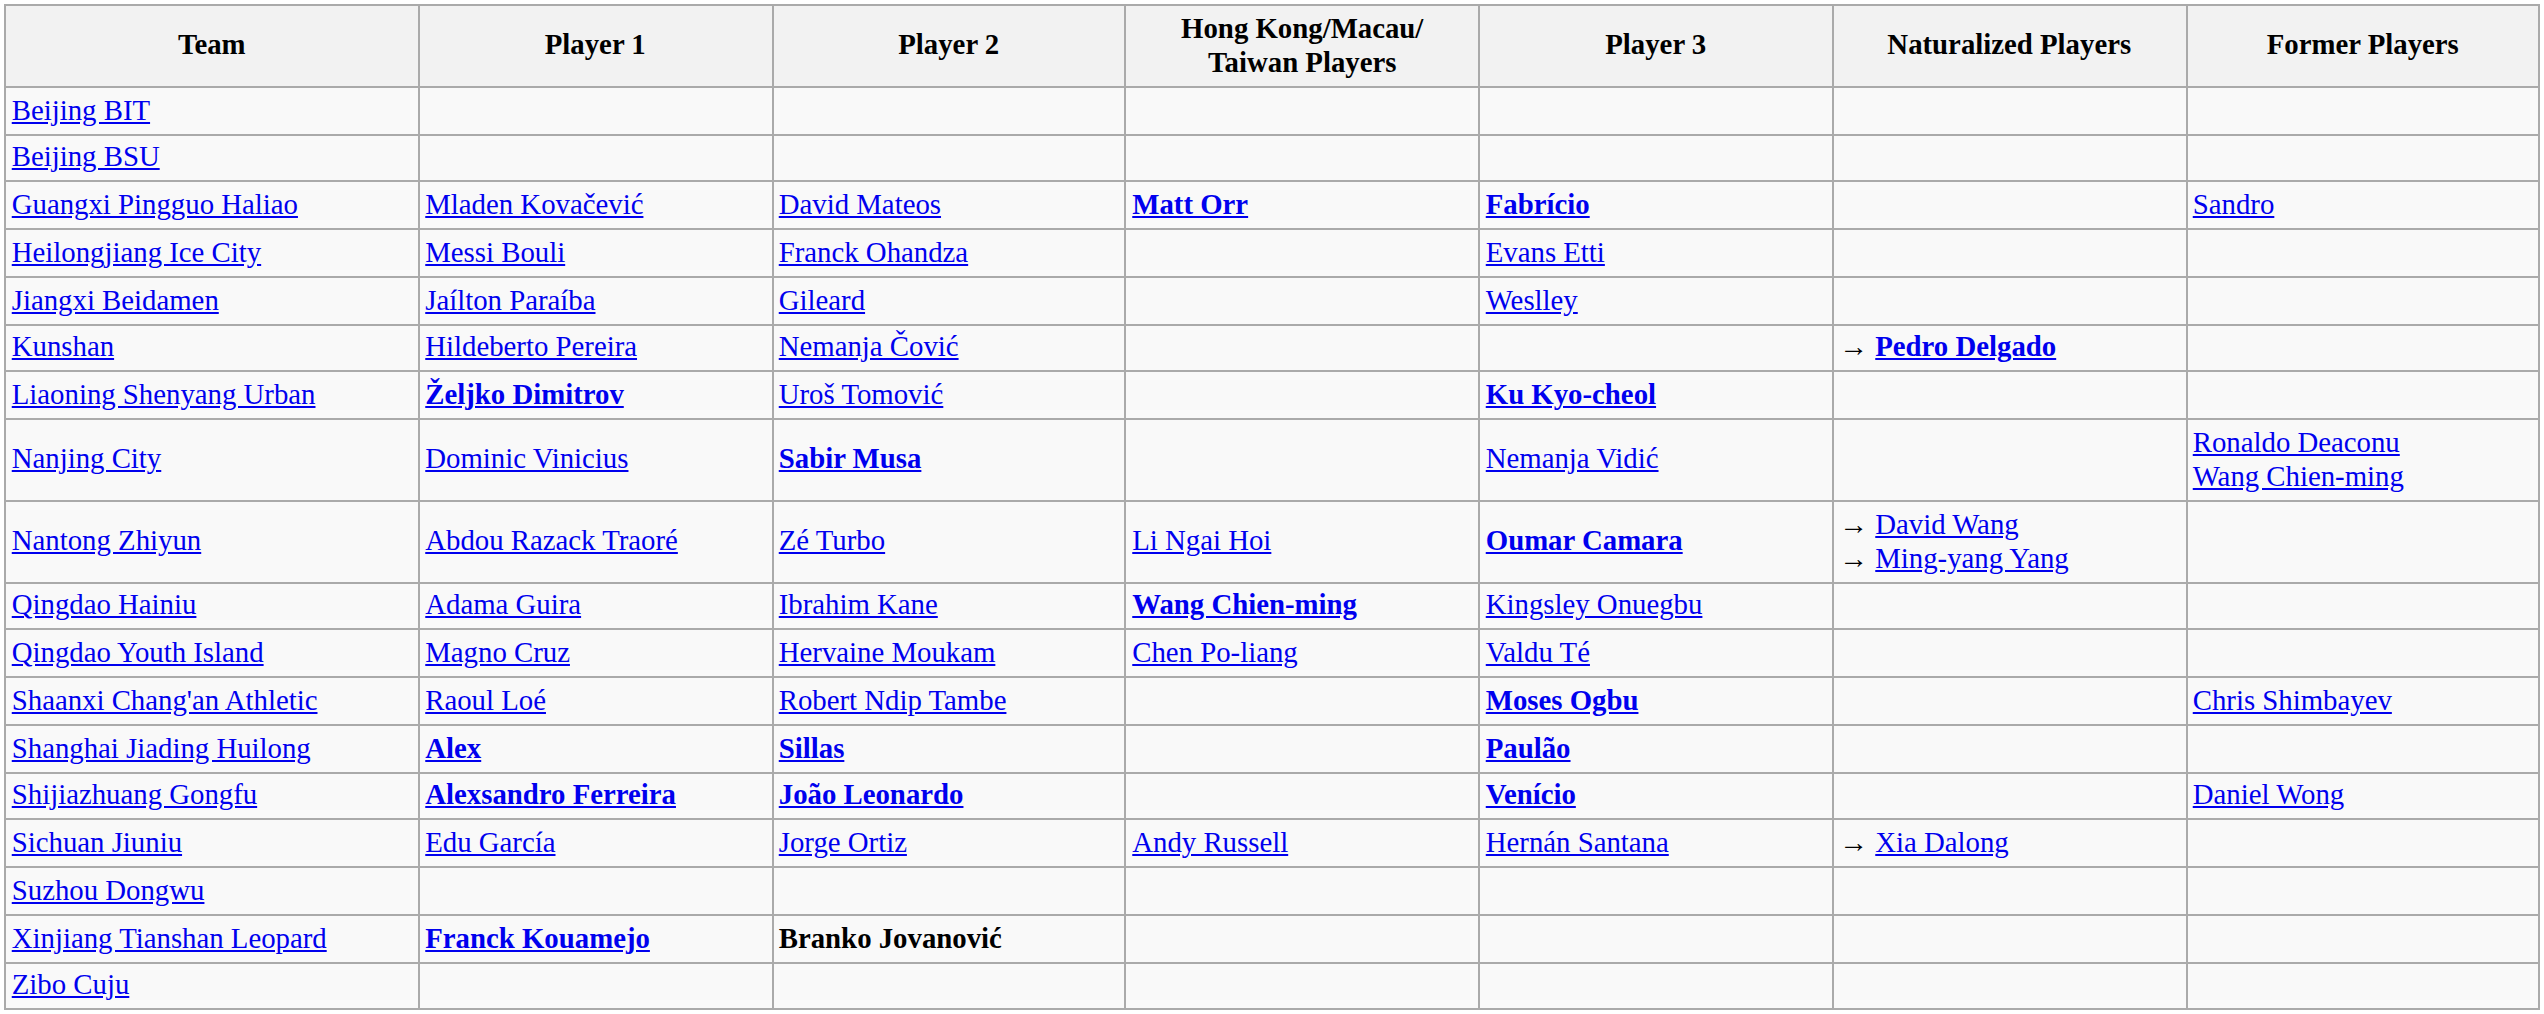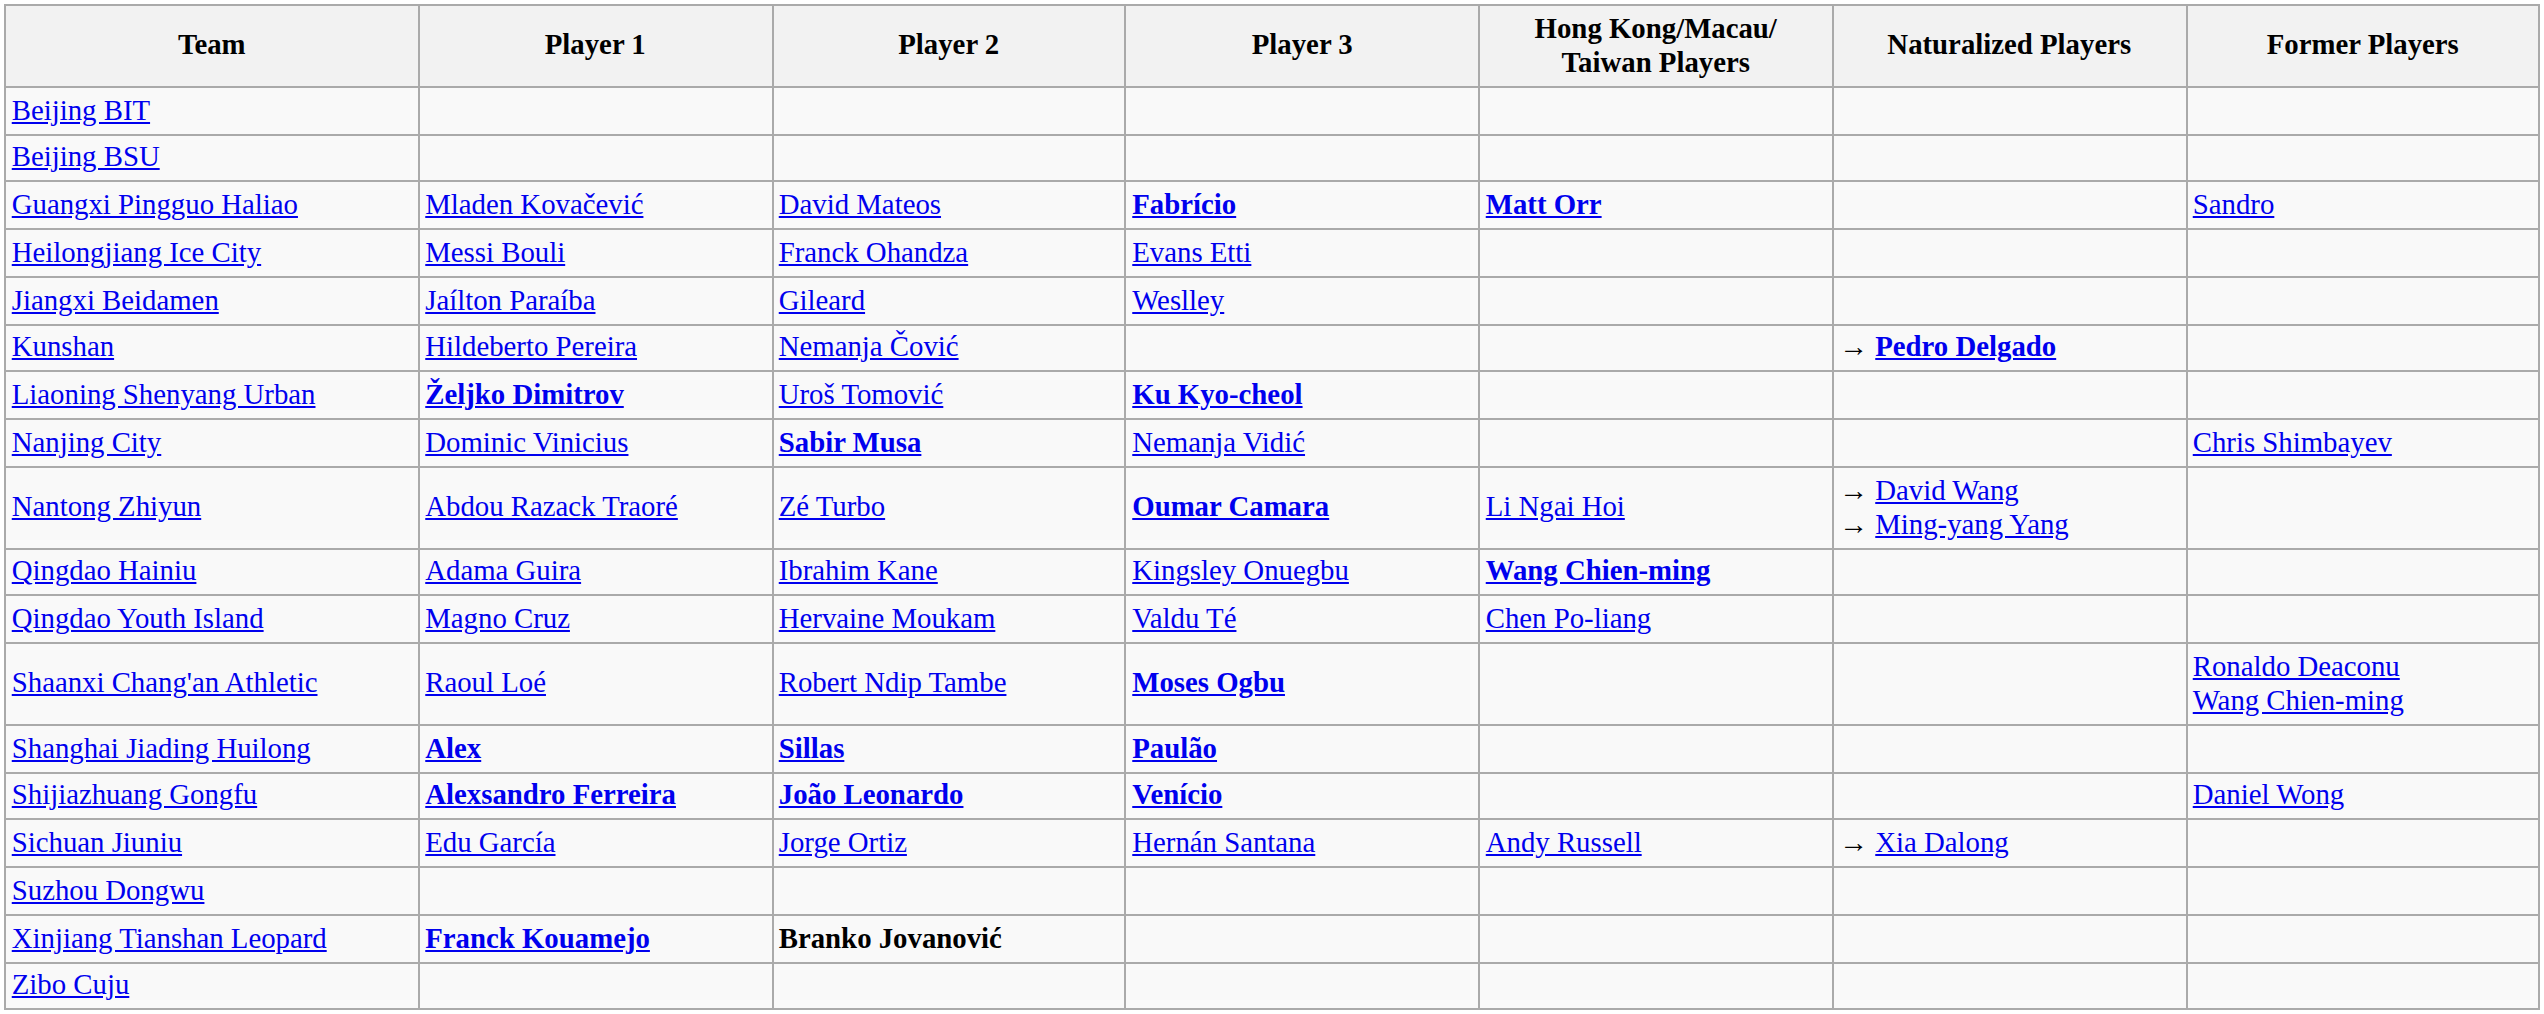 <table class="wikitable" style="font-size:90%;">
 <tr>
 <th width="200">Team</th>
 <th width="170">Player 1</th>
 <th width="170">Player 2</th>
+<th width="170">Player 3</th>
 <th width="170">Hong Kong/Macau/<br>Taiwan Players</th>
-<th width="170">Player 3</th>
 <th width="170">Naturalized Players</th>
 <th width="170">Former Players</th>
 </tr>
 <tr>
 <td><a href='#'>Beijing BIT</a></td>
 <td></td>
 <td></td>
 <td></td>
 <td></td>
 <td></td>
 <td></td>
 </tr>
 <tr>
 <td><a href='#'>Beijing BSU</a></td>
 <td></td>
 <td></td>
 <td></td>
 <td></td>
 <td></td>
 <td></td>
 </tr>
 <tr>
 <td><a href='#'>Guangxi Pingguo Haliao</a></td>
 <td> <a href='#'>Mladen Kovačević</a></td>
 <td> <a href='#'>David Mateos</a></td>
+<td> <strong><a href='#'>Fabrício</a></strong></td>
 <td> <strong><a href='#'>Matt Orr</a></strong></td>
-<td> <strong><a href='#'>Fabrício</a></strong></td>
 <td></td>
 <td> <a href='#'>Sandro</a></td>
 </tr>
 <tr>
 <td><a href='#'>Heilongjiang Ice City</a></td>
 <td> <a href='#'>Messi Bouli</a></td>
 <td> <a href='#'>Franck Ohandza</a></td>
+<td> <a href='#'>Evans Etti</a></td>
 <td></td>
-<td> <a href='#'>Evans Etti</a></td>
 <td></td>
 <td></td>
 </tr>
 <tr>
 <td><a href='#'>Jiangxi Beidamen</a></td>
 <td> <a href='#'>Jaílton Paraíba</a></td>
 <td> <a href='#'>Gileard</a></td>
+<td> <a href='#'>Weslley</a></td>
 <td></td>
-<td> <a href='#'>Weslley</a></td>
 <td></td>
 <td></td>
 </tr>
 <tr>
 <td><a href='#'>Kunshan</a></td>
 <td> <a href='#'>Hildeberto Pereira</a></td>
 <td> <a href='#'>Nemanja Čović</a></td>
 <td></td>
 <td></td>
 <td>→ <strong><a href='#'>Pedro Delgado</a></strong></td>
 <td></td>
 </tr>
 <tr>
 <td><a href='#'>Liaoning Shenyang Urban</a></td>
 <td> <strong><a href='#'>Željko Dimitrov</a></strong></td>
 <td> <a href='#'>Uroš Tomović</a></td>
+<td> <strong><a href='#'>Ku Kyo-cheol</a></strong></td>
 <td></td>
-<td> <strong><a href='#'>Ku Kyo-cheol</a></strong></td>
 <td></td>
 <td></td>
 </tr>
 <tr>
 <td><a href='#'>Nanjing City</a></td>
 <td> <a href='#'>Dominic Vinicius</a></td>
 <td> <strong><a href='#'>Sabir Musa</a></strong></td>
-<td></td>
 <td> <a href='#'>Nemanja Vidić</a></td>
 <td></td>
-<td> <a href='#'>Ronaldo Deaconu</a><br> <a href='#'>Wang Chien-ming</a></td>
+<td></td>
+<td> <a href='#'>Chris Shimbayev</a></td>
 </tr>
 <tr>
 <td><a href='#'>Nantong Zhiyun</a></td>
 <td> <a href='#'>Abdou Razack Traoré</a></td>
 <td> <a href='#'>Zé Turbo</a></td>
+<td> <strong><a href='#'>Oumar Camara</a></strong></td>
 <td> <a href='#'>Li Ngai Hoi</a></td>
-<td> <strong><a href='#'>Oumar Camara</a></strong></td>
 <td>→ <a href='#'>David Wang</a><br>→ <a href='#'>Ming-yang Yang</a></td>
 <td></td>
 </tr>
 <tr>
 <td><a href='#'>Qingdao Hainiu</a></td>
 <td> <a href='#'>Adama Guira</a></td>
 <td> <a href='#'>Ibrahim Kane</a></td>
+<td> <a href='#'>Kingsley Onuegbu</a></td>
 <td> <strong><a href='#'>Wang Chien-ming</a></strong></td>
-<td> <a href='#'>Kingsley Onuegbu</a></td>
 <td></td>
 <td></td>
 </tr>
 <tr>
 <td><a href='#'>Qingdao Youth Island</a></td>
 <td> <a href='#'>Magno Cruz</a></td>
 <td> <a href='#'>Hervaine Moukam</a></td>
+<td> <a href='#'>Valdu Té</a></td>
 <td> <a href='#'>Chen Po-liang</a></td>
-<td> <a href='#'>Valdu Té</a></td>
 <td></td>
 <td></td>
 </tr>
 <tr>
 <td><a href='#'>Shaanxi Chang'an Athletic</a></td>
 <td> <a href='#'>Raoul Loé</a></td>
 <td> <a href='#'>Robert Ndip Tambe</a></td>
-<td></td>
 <td> <strong><a href='#'>Moses Ogbu</a></strong></td>
 <td></td>
-<td> <a href='#'>Chris Shimbayev</a></td>
+<td></td>
+<td> <a href='#'>Ronaldo Deaconu</a><br> <a href='#'>Wang Chien-ming</a></td>
 </tr>
 <tr>
 <td><a href='#'>Shanghai Jiading Huilong</a></td>
 <td> <strong><a href='#'>Alex</a></strong></td>
 <td> <strong><a href='#'>Sillas</a></strong></td>
+<td> <strong><a href='#'>Paulão</a></strong></td>
 <td></td>
-<td> <strong><a href='#'>Paulão</a></strong></td>
 <td></td>
 <td></td>
 </tr>
 <tr>
 <td><a href='#'>Shijiazhuang Gongfu</a></td>
 <td> <strong><a href='#'>Alexsandro Ferreira</a></strong></td>
 <td> <strong><a href='#'>João Leonardo</a></strong></td>
+<td> <strong><a href='#'>Venício</a></strong></td>
 <td></td>
-<td> <strong><a href='#'>Venício</a></strong></td>
 <td></td>
 <td> <a href='#'>Daniel Wong</a></td>
 </tr>
 <tr>
 <td><a href='#'>Sichuan Jiuniu</a></td>
 <td> <a href='#'>Edu García</a></td>
 <td> <a href='#'>Jorge Ortiz</a></td>
+<td> <a href='#'>Hernán Santana</a></td>
 <td> <a href='#'>Andy Russell</a></td>
-<td> <a href='#'>Hernán Santana</a></td>
 <td>→ <a href='#'>Xia Dalong</a></td>
 <td></td>
 </tr>
 <tr>
 <td><a href='#'>Suzhou Dongwu</a></td>
 <td></td>
 <td></td>
 <td></td>
 <td></td>
 <td></td>
 <td></td>
 </tr>
 <tr>
 <td><a href='#'>Xinjiang Tianshan Leopard</a></td>
 <td> <strong><a href='#'>Franck Kouamejo</a></strong></td>
 <td> <strong>Branko Jovanović</strong></td>
 <td></td>
 <td></td>
 <td></td>
 <td></td>
 </tr>
 <tr>
 <td><a href='#'>Zibo Cuju</a></td>
 <td></td>
 <td></td>
 <td></td>
 <td></td>
 <td></td>
 <td></td>
 </tr>
 </table>
